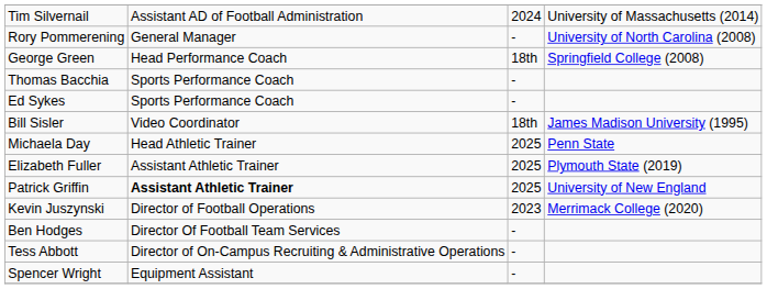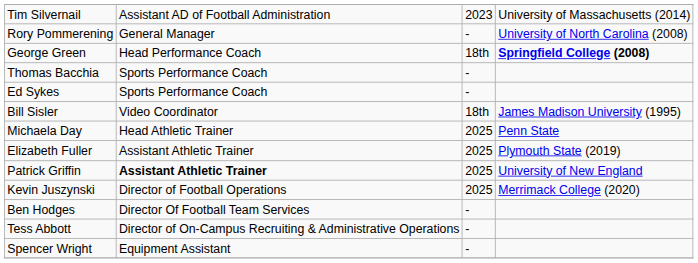 <table class="wikitable" style="font-size: 95%;">
 <tr>
 </tr>
 <tr>
 <td>Tim Silvernail</td>
 <td>Assistant AD of Football Administration</td>
-<td>2024</td>
+<td>2023</td>
 <td>University of Massachusetts (2014)</td>
 </tr>
 <tr>
 <td>Rory Pommerening</td>
 <td>General Manager</td>
 <td>-</td>
 <td><a href='#'>University of North Carolina</a> (2008)</td>
 </tr>
 <tr>
 <td>George Green</td>
 <td>Head Performance Coach</td>
 <td>18th</td>
-<td><a href='#'>Springfield College</a> (2008)</td>
+<td><strong><a href='#'>Springfield College</a> (2008)</strong></td>
 </tr>
 <tr>
 <td>Thomas Bacchia</td>
 <td>Sports Performance Coach</td>
 <td>-</td>
 <td></td>
 </tr>
 <tr>
 <td>Ed Sykes</td>
 <td>Sports Performance Coach</td>
 <td>-</td>
 <td></td>
 </tr>
 <tr>
 <td>Bill Sisler</td>
 <td>Video Coordinator</td>
 <td>18th</td>
 <td><a href='#'>James Madison University</a> (1995)</td>
 </tr>
 <tr>
 <td>Michaela Day</td>
 <td>Head Athletic Trainer</td>
 <td>2025</td>
 <td><a href='#'>Penn State</a></td>
 </tr>
 <tr>
 <td>Elizabeth Fuller</td>
 <td>Assistant Athletic Trainer</td>
 <td>2025</td>
 <td><a href='#'>Plymouth State</a> (2019)</td>
 </tr>
 <tr>
 <td>Patrick Griffin</td>
 <td><strong>Assistant Athletic Trainer</strong></td>
 <td>2025</td>
 <td><a href='#'>University of New England</a></td>
 </tr>
 <tr>
 <td>Kevin Juszynski</td>
 <td>Director of Football Operations</td>
-<td>2023</td>
+<td>2025</td>
 <td><a href='#'>Merrimack College</a> (2020)</td>
 </tr>
 <tr>
 <td>Ben Hodges</td>
 <td>Director Of Football Team Services</td>
 <td>-</td>
 <td></td>
 </tr>
 <tr>
 <td>Tess Abbott</td>
 <td>Director of On-Campus Recruiting & Administrative Operations</td>
 <td>-</td>
 <td></td>
 </tr>
 <tr>
 <td>Spencer Wright</td>
 <td>Equipment Assistant</td>
 <td>-</td>
 <td></td>
 </tr>
 <tr>
 </tr>
 </table>
